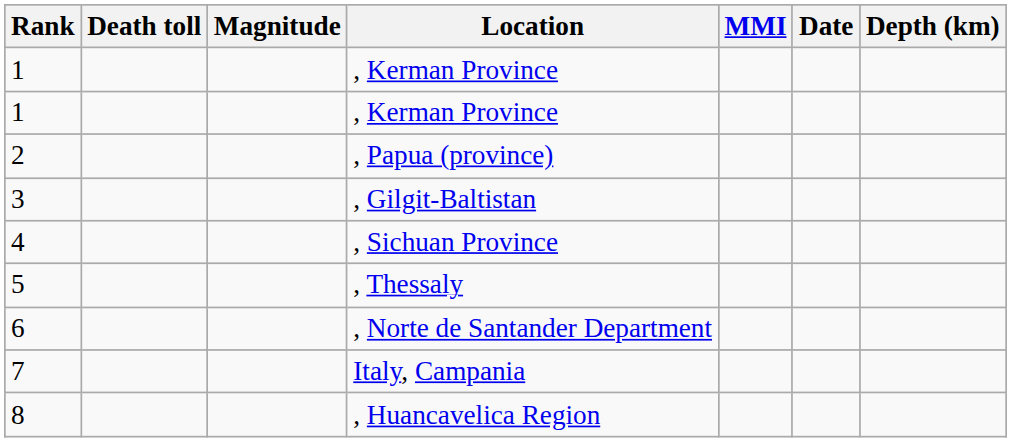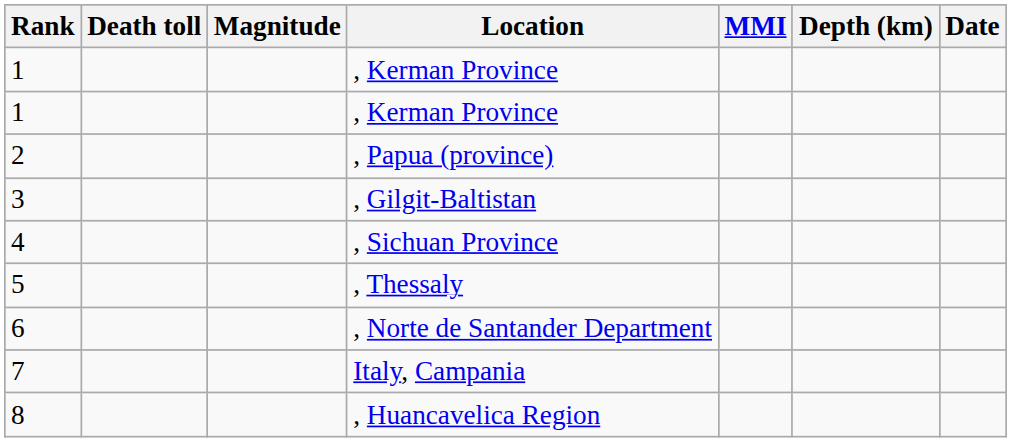 <table class="sortable wikitable" style="font-size:100%;">
 <tr>
 <th>Rank</th>
 <th>Death toll</th>
 <th>Magnitude</th>
 <th>Location</th>
 <th><a href='#'>MMI</a></th>
+<th>Depth (km)</th>
 <th>Date</th>
-<th>Depth (km)</th>
 </tr>
 <tr>
 <td>1</td>
 <td></td>
 <td></td>
 <td>, <a href='#'>Kerman Province</a></td>
 <td></td>
 <td></td>
 <td></td>
 </tr>
 <tr>
 <td>1</td>
 <td></td>
 <td></td>
 <td>, <a href='#'>Kerman Province</a></td>
 <td></td>
 <td></td>
 <td></td>
 </tr>
 <tr>
 <td>2</td>
 <td></td>
 <td></td>
 <td>, <a href='#'>Papua (province)</a></td>
 <td></td>
 <td></td>
 <td></td>
 </tr>
 <tr>
 <td>3</td>
 <td></td>
 <td></td>
 <td>, <a href='#'>Gilgit-Baltistan</a></td>
 <td></td>
 <td></td>
 <td></td>
 </tr>
 <tr>
 <td>4</td>
 <td></td>
 <td></td>
 <td>, <a href='#'>Sichuan Province</a></td>
 <td></td>
 <td></td>
 <td></td>
 </tr>
 <tr>
 <td>5</td>
 <td></td>
 <td></td>
 <td>, <a href='#'>Thessaly</a></td>
 <td></td>
 <td></td>
 <td></td>
 </tr>
 <tr>
 <td>6</td>
 <td></td>
 <td></td>
 <td>, <a href='#'>Norte de Santander Department</a></td>
 <td></td>
 <td></td>
 <td></td>
 </tr>
 <tr>
 <td>7</td>
 <td></td>
 <td></td>
 <td> <a href='#'>Italy</a>, <a href='#'>Campania</a></td>
 <td></td>
 <td></td>
 <td></td>
 </tr>
 <tr>
 <td>8</td>
 <td></td>
 <td></td>
 <td>, <a href='#'>Huancavelica Region</a></td>
 <td></td>
 <td></td>
 <td></td>
 </tr>
 </table>
